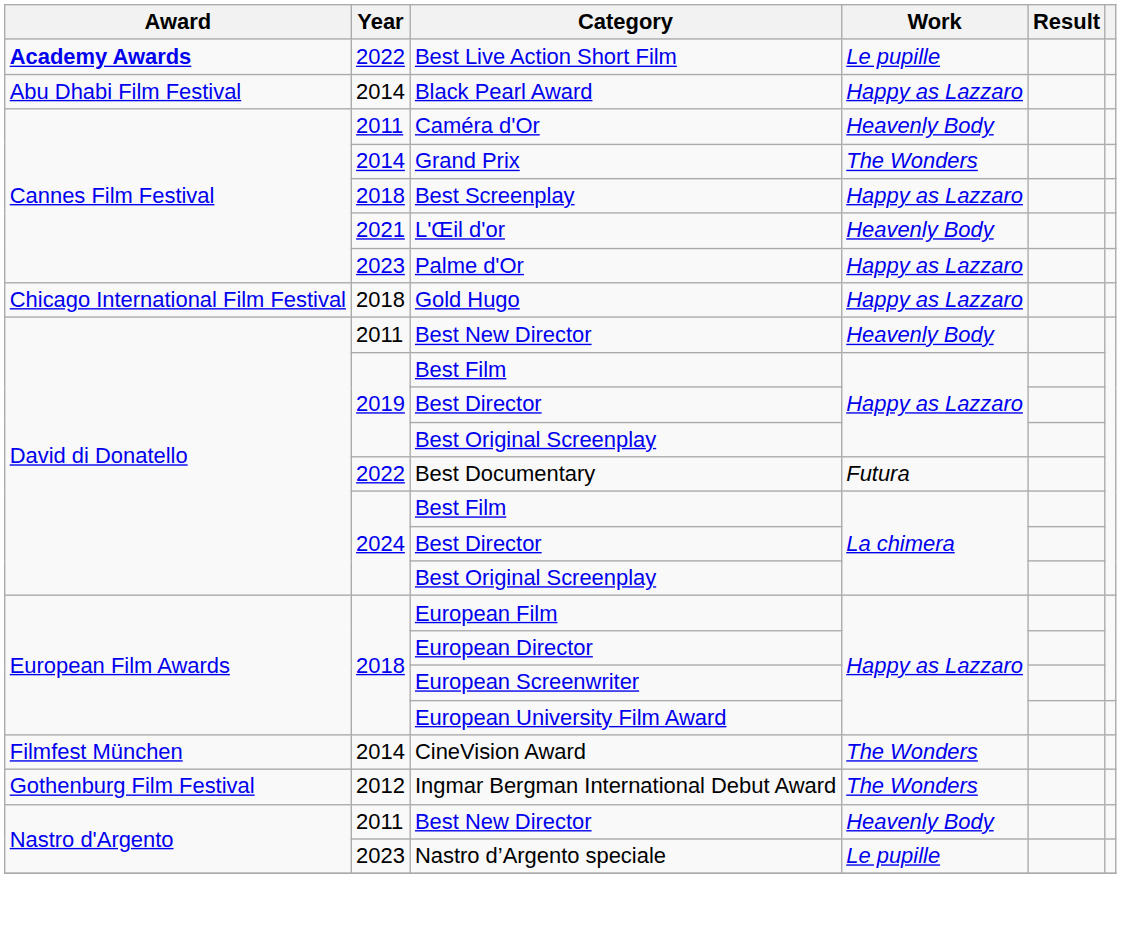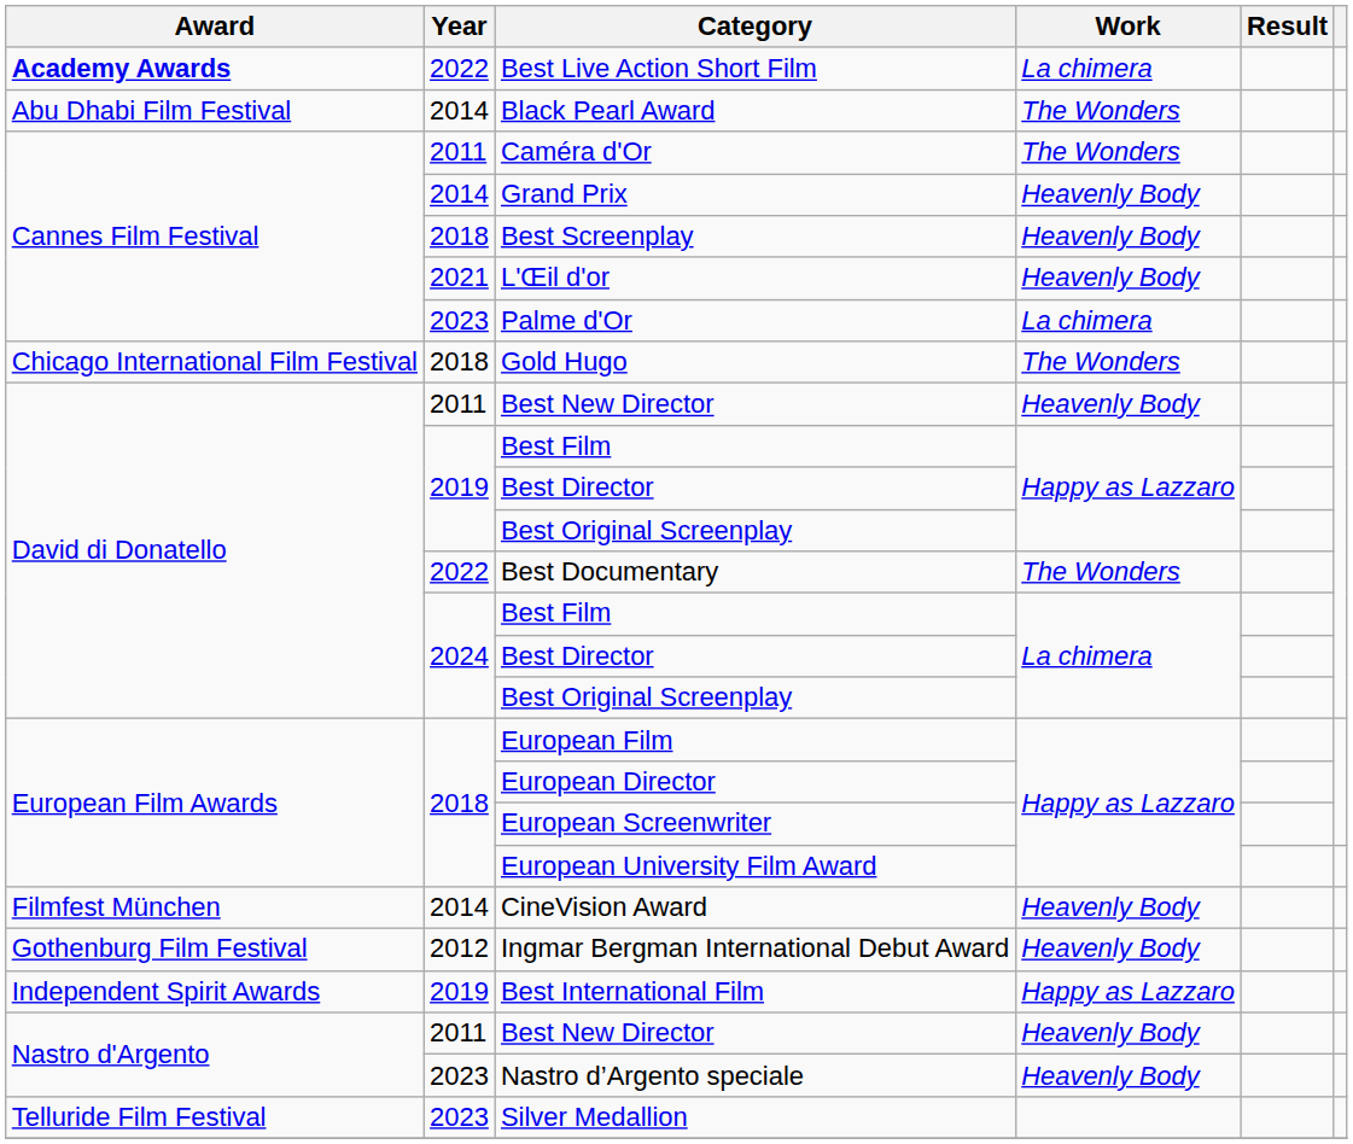 <table class="wikitable sortable">
 <tr>
 <th>Award</th>
 <th>Year</th>
 <th>Category</th>
 <th>Work</th>
 <th>Result</th>
 <th class=unsortable></th>
 </tr>
 <tr>
 <td><strong><a href='#'>Academy Awards</a></strong></td>
 <td><a href='#'>2022</a></td>
 <td><a href='#'>Best Live Action Short Film</a></td>
-<td><em><a href='#'>Le pupille</a></em></td>
+<td><em><a href='#'>La chimera</a></em></td>
 <td></td>
 <td></td>
 </tr>
 <tr>
 <td><a href='#'>Abu Dhabi Film Festival</a></td>
 <td>2014</td>
 <td><a href='#'>Black Pearl Award</a></td>
-<td><em><a href='#'>Happy as Lazzaro</a></em></td>
+<td><em><a href='#'>The Wonders</a></em></td>
 <td></td>
 <td></td>
 </tr>
 <tr>
 <td rowspan="5"><a href='#'>Cannes Film Festival</a></td>
 <td><a href='#'>2011</a></td>
 <td><a href='#'>Caméra d'Or</a></td>
-<td><em><a href='#'>Heavenly Body</a></em></td>
+<td><em><a href='#'>The Wonders</a></em></td>
 <td></td>
 <td></td>
 </tr>
 <tr>
 <td><a href='#'>2014</a></td>
 <td><a href='#'>Grand Prix</a></td>
-<td><em><a href='#'>The Wonders</a></em></td>
+<td><em><a href='#'>Heavenly Body</a></em></td>
 <td></td>
 <td></td>
 </tr>
 <tr>
 <td><a href='#'>2018</a></td>
 <td><a href='#'>Best Screenplay</a></td>
-<td><em><a href='#'>Happy as Lazzaro</a></em></td>
+<td><em><a href='#'>Heavenly Body</a></em></td>
 <td></td>
 <td></td>
 </tr>
 <tr>
 <td><a href='#'>2021</a></td>
 <td><a href='#'>L'Œil d'or</a></td>
 <td><em><a href='#'>Heavenly Body</a></em></td>
 <td></td>
 <td></td>
 </tr>
 <tr>
 <td><a href='#'>2023</a></td>
 <td><a href='#'>Palme d'Or</a></td>
-<td><em><a href='#'>Happy as Lazzaro</a></em></td>
+<td><em><a href='#'>La chimera</a></em></td>
 <td></td>
 <td></td>
 </tr>
 <tr>
 <td><a href='#'>Chicago International Film Festival</a></td>
 <td>2018</td>
 <td><a href='#'>Gold Hugo</a></td>
-<td><em><a href='#'>Happy as Lazzaro</a></em></td>
+<td><em><a href='#'>The Wonders</a></em></td>
 <td></td>
 <td></td>
 </tr>
 <tr>
 <td rowspan="8"><a href='#'>David di Donatello</a></td>
 <td>2011</td>
 <td><a href='#'>Best New Director</a></td>
 <td><em><a href='#'>Heavenly Body</a></em></td>
 <td></td>
 <td rowspan="8"></td>
 </tr>
 <tr>
 <td rowspan="3"><a href='#'>2019</a></td>
 <td><a href='#'>Best Film</a></td>
 <td rowspan="3"><em><a href='#'>Happy as Lazzaro</a></em></td>
 <td></td>
 </tr>
 <tr>
 <td><a href='#'>Best Director</a></td>
 <td></td>
 </tr>
 <tr>
 <td><a href='#'>Best Original Screenplay</a></td>
 <td></td>
 </tr>
 <tr>
 <td><a href='#'>2022</a></td>
 <td>Best Documentary</td>
-<td><em>Futura</em></td>
+<td><em><a href='#'>The Wonders</a></em></td>
 <td></td>
 </tr>
 <tr>
 <td rowspan="3"><a href='#'>2024</a></td>
 <td><a href='#'>Best Film</a></td>
 <td rowspan="3"><em><a href='#'>La chimera</a></em></td>
 <td></td>
 </tr>
 <tr>
 <td><a href='#'>Best Director</a></td>
 <td></td>
 </tr>
 <tr>
 <td><a href='#'>Best Original Screenplay</a></td>
 <td></td>
 </tr>
 <tr>
 <td rowspan="4"><a href='#'>European Film Awards</a></td>
 <td rowspan="4"><a href='#'>2018</a></td>
 <td><a href='#'>European Film</a></td>
 <td rowspan="4"><em><a href='#'>Happy as Lazzaro</a></em></td>
 <td></td>
 <td rowspan="3"></td>
 </tr>
 <tr>
 <td><a href='#'>European Director</a></td>
 <td></td>
 </tr>
 <tr>
 <td><a href='#'>European Screenwriter</a></td>
 <td></td>
 </tr>
 <tr>
 <td><a href='#'>European University Film Award</a></td>
 <td></td>
 <td></td>
 </tr>
 <tr>
 <td><a href='#'>Filmfest München</a></td>
 <td>2014</td>
 <td>CineVision Award</td>
-<td><em><a href='#'>The Wonders</a></em></td>
+<td><em><a href='#'>Heavenly Body</a></em></td>
 <td></td>
 <td></td>
 </tr>
 <tr>
 <td><a href='#'>Gothenburg Film Festival</a></td>
 <td>2012</td>
 <td>Ingmar Bergman International Debut Award</td>
-<td><em><a href='#'>The Wonders</a></em></td>
+<td><em><a href='#'>Heavenly Body</a></em></td>
+<td></td>
+<td></td>
+</tr>
+<tr>
+<td><a href='#'>Independent Spirit Awards</a></td>
+<td><a href='#'>2019</a></td>
+<td><a href='#'>Best International Film</a></td>
+<td><em><a href='#'>Happy as Lazzaro</a></em></td>
 <td></td>
 <td></td>
 </tr>
 <tr>
 <td rowspan="2"><a href='#'>Nastro d'Argento</a></td>
 <td>2011</td>
 <td><a href='#'>Best New Director</a></td>
 <td><em><a href='#'>Heavenly Body</a></em></td>
 <td></td>
 <td></td>
 </tr>
 <tr>
 <td>2023</td>
 <td>Nastro d’Argento speciale</td>
-<td><em><a href='#'>Le pupille</a></em></td>
+<td><em><a href='#'>Heavenly Body</a></em></td>
+<td></td>
+<td></td>
+</tr>
+<tr>
+<td><a href='#'>Telluride Film Festival</a></td>
+<td><a href='#'>2023</a></td>
+<td><a href='#'>Silver Medallion</a></td>
+<td></td>
 <td></td>
 <td></td>
 </tr>
 <tr>
 </tr>
 </table>
